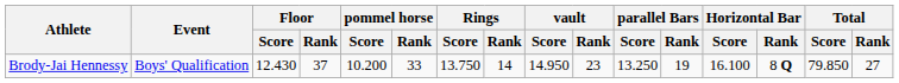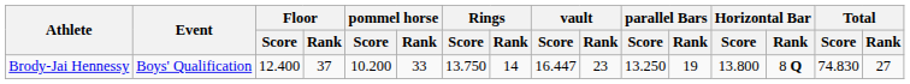 <table class="wikitable" style="font-size:90%;">
 <tr>
 <th rowspan=2>Athlete</th>
 <th rowspan=2>Event</th>
 <th colspan=2>Floor</th>
 <th colspan=2>pommel horse</th>
 <th colspan=2>Rings</th>
 <th colspan=2>vault</th>
 <th colspan=2>parallel Bars</th>
 <th colspan=2>Horizontal Bar</th>
 <th colspan=2>Total</th>
 </tr>
 <tr>
 <th>Score</th>
 <th>Rank</th>
 <th>Score</th>
 <th>Rank</th>
 <th>Score</th>
 <th>Rank</th>
 <th>Score</th>
 <th>Rank</th>
 <th>Score</th>
 <th>Rank</th>
 <th>Score</th>
 <th>Rank</th>
 <th>Score</th>
 <th>Rank</th>
 </tr>
 <tr>
 <td><a href='#'>Brody-Jai Hennessy</a></td>
 <td><a href='#'>Boys' Qualification</a></td>
-<td align=center>12.430</td>
+<td align=center>12.400</td>
 <td align=center>37</td>
 <td align=center>10.200</td>
 <td align=center>33</td>
 <td align=center>13.750</td>
 <td align=center>14</td>
-<td align=center>14.950</td>
+<td align=center>16.447</td>
 <td align=center>23</td>
 <td align=center>13.250</td>
 <td align=center>19</td>
-<td align=center>16.100</td>
+<td align=center>13.800</td>
 <td align=center>8 <strong>Q</strong></td>
-<td align=center>79.850</td>
+<td align=center>74.830</td>
 <td align=center>27</td>
 </tr>
 </table>
